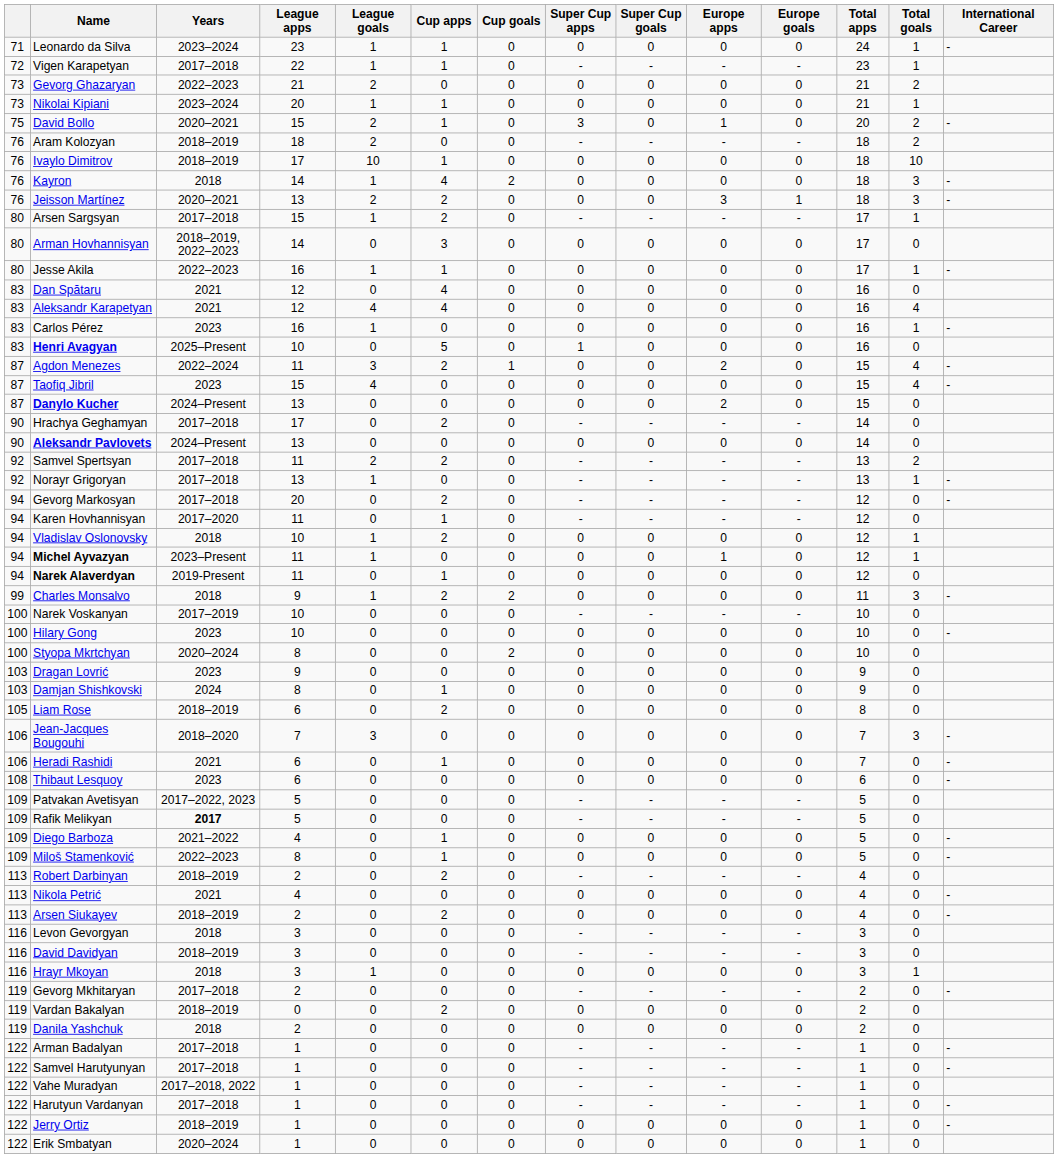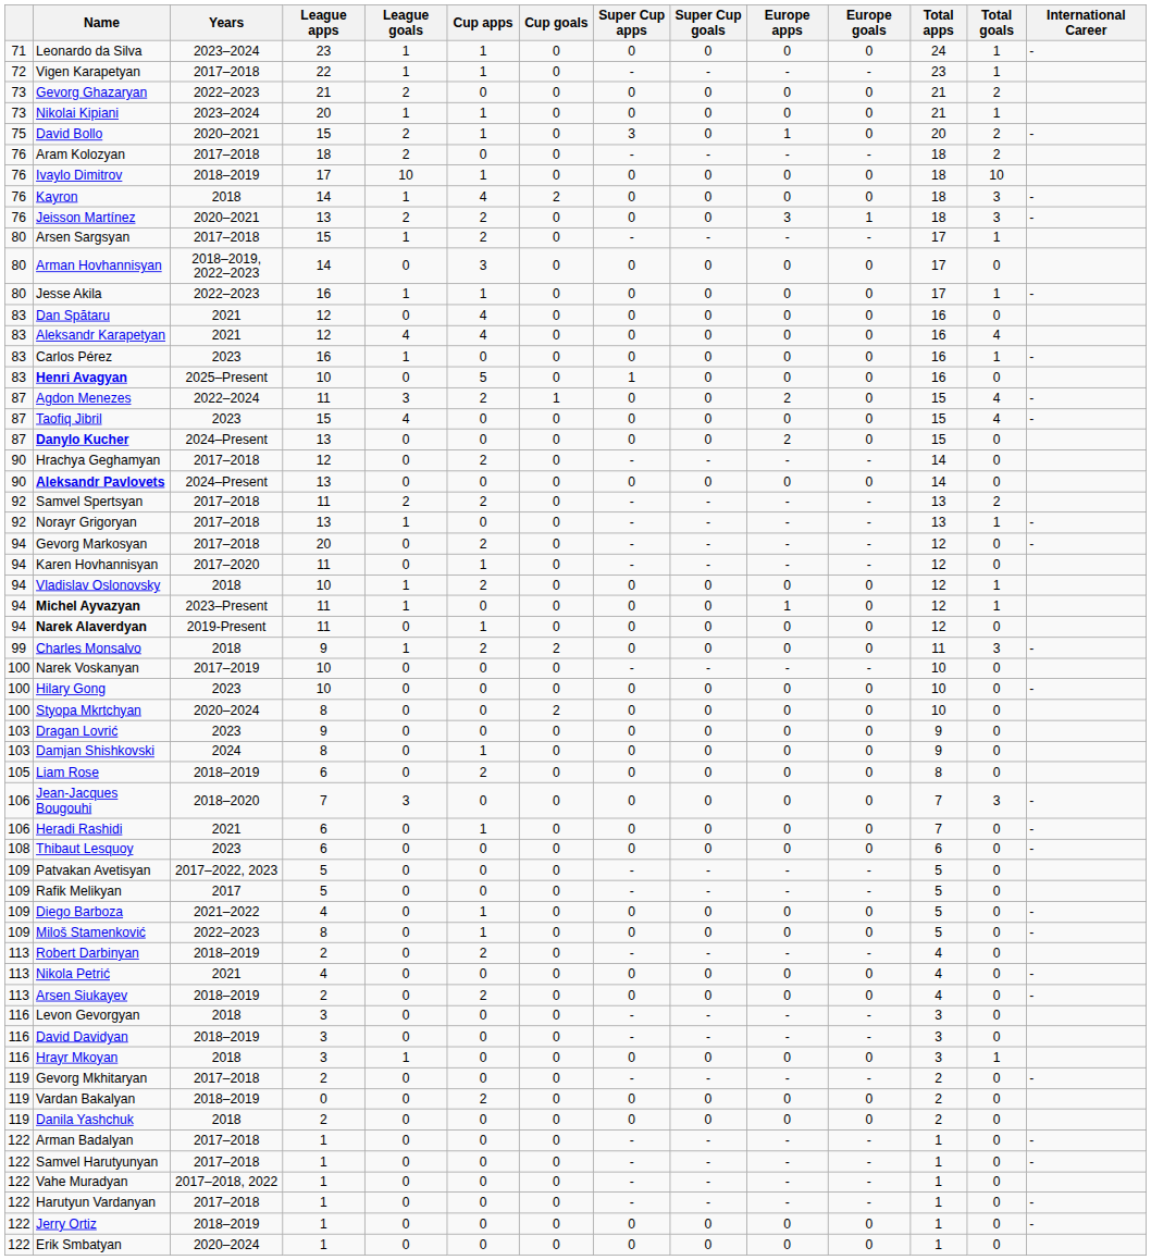 <table class="wikitable sortable"  style="text-align:center; font-size:90%; ">
 <tr>
 <th width=20px></th>
 <th width=250px>Name</th>
 <th width=250px>Years</th>
 <th width=150px>League apps</th>
 <th width=150px>League goals</th>
 <th width=150px>Cup apps</th>
 <th width=150px>Cup goals</th>
 <th width=150px>Super Cup apps</th>
 <th width=150px>Super Cup goals</th>
 <th width=150px>Europe apps</th>
 <th width=150px>Europe goals</th>
 <th width=100px>Total apps</th>
 <th width=100px>Total goals</th>
 <th width=200px>International Career</th>
 </tr>
 <tr>
 <td>71</td>
 <td align="left"> Leonardo da Silva</td>
 <td>2023–2024</td>
 <td>23</td>
 <td>1</td>
 <td>1</td>
 <td>0</td>
 <td>0</td>
 <td>0</td>
 <td>0</td>
 <td>0</td>
 <td>24</td>
 <td>1</td>
 <td align=left>-</td>
 </tr>
 <tr>
 <td>72</td>
 <td align="left"> Vigen Karapetyan</td>
 <td>2017–2018</td>
 <td>22</td>
 <td>1</td>
 <td>1</td>
 <td>0</td>
 <td>-</td>
 <td>-</td>
 <td>-</td>
 <td>-</td>
 <td>23</td>
 <td>1</td>
 <td align=left></td>
 </tr>
 <tr>
 <td>73</td>
 <td align="left"> <a href='#'>Gevorg Ghazaryan</a></td>
 <td>2022–2023</td>
 <td>21</td>
 <td>2</td>
 <td>0</td>
 <td>0</td>
 <td>0</td>
 <td>0</td>
 <td>0</td>
 <td>0</td>
 <td>21</td>
 <td>2</td>
 <td align=left></td>
 </tr>
 <tr>
 <td>73</td>
 <td align="left"> <a href='#'>Nikolai Kipiani</a></td>
 <td>2023–2024</td>
 <td>20</td>
 <td>1</td>
 <td>1</td>
 <td>0</td>
 <td>0</td>
 <td>0</td>
 <td>0</td>
 <td>0</td>
 <td>21</td>
 <td>1</td>
 <td align=left></td>
 </tr>
 <tr>
 <td>75</td>
 <td align="left"> <a href='#'>David Bollo</a></td>
 <td>2020–2021</td>
 <td>15</td>
 <td>2</td>
 <td>1</td>
 <td>0</td>
 <td>3</td>
 <td>0</td>
 <td>1</td>
 <td>0</td>
 <td>20</td>
 <td>2</td>
 <td align=left>-</td>
 </tr>
 <tr>
 <td>76</td>
 <td align="left"> Aram Kolozyan</td>
-<td>2018–2019</td>
+<td>2017–2018</td>
 <td>18</td>
 <td>2</td>
 <td>0</td>
 <td>0</td>
 <td>-</td>
 <td>-</td>
 <td>-</td>
 <td>-</td>
 <td>18</td>
 <td>2</td>
 <td align=left></td>
 </tr>
 <tr>
 <td>76</td>
 <td align="left"> <a href='#'>Ivaylo Dimitrov</a></td>
 <td>2018–2019</td>
 <td>17</td>
 <td>10</td>
 <td>1</td>
 <td>0</td>
 <td>0</td>
 <td>0</td>
 <td>0</td>
 <td>0</td>
 <td>18</td>
 <td>10</td>
 <td align=left></td>
 </tr>
 <tr>
 <td>76</td>
 <td align="left"> <a href='#'>Kayron</a></td>
 <td>2018</td>
 <td>14</td>
 <td>1</td>
 <td>4</td>
 <td>2</td>
 <td>0</td>
 <td>0</td>
 <td>0</td>
 <td>0</td>
 <td>18</td>
 <td>3</td>
 <td align=left>-</td>
 </tr>
 <tr>
 <td>76</td>
 <td align="left"> <a href='#'>Jeisson Martínez</a></td>
 <td>2020–2021</td>
 <td>13</td>
 <td>2</td>
 <td>2</td>
 <td>0</td>
 <td>0</td>
 <td>0</td>
 <td>3</td>
 <td>1</td>
 <td>18</td>
 <td>3</td>
 <td align=left>-</td>
 </tr>
 <tr>
 <td>80</td>
 <td align="left"> Arsen Sargsyan</td>
 <td>2017–2018</td>
 <td>15</td>
 <td>1</td>
 <td>2</td>
 <td>0</td>
 <td>-</td>
 <td>-</td>
 <td>-</td>
 <td>-</td>
 <td>17</td>
 <td>1</td>
 <td align=left></td>
 </tr>
 <tr>
 <td>80</td>
 <td align="left"> <a href='#'>Arman Hovhannisyan</a></td>
 <td>2018–2019, 2022–2023</td>
 <td>14</td>
 <td>0</td>
 <td>3</td>
 <td>0</td>
 <td>0</td>
 <td>0</td>
 <td>0</td>
 <td>0</td>
 <td>17</td>
 <td>0</td>
 <td align=left></td>
 </tr>
 <tr>
 <td>80</td>
 <td align="left"> Jesse Akila</td>
 <td>2022–2023</td>
 <td>16</td>
 <td>1</td>
 <td>1</td>
 <td>0</td>
 <td>0</td>
 <td>0</td>
 <td>0</td>
 <td>0</td>
 <td>17</td>
 <td>1</td>
 <td align=left>-</td>
 </tr>
 <tr>
 <td>83</td>
 <td align="left"> <a href='#'>Dan Spătaru</a></td>
 <td>2021</td>
 <td>12</td>
 <td>0</td>
 <td>4</td>
 <td>0</td>
 <td>0</td>
 <td>0</td>
 <td>0</td>
 <td>0</td>
 <td>16</td>
 <td>0</td>
 <td align=left></td>
 </tr>
 <tr>
 <td>83</td>
 <td align="left"> <a href='#'>Aleksandr Karapetyan</a></td>
 <td>2021</td>
 <td>12</td>
 <td>4</td>
 <td>4</td>
 <td>0</td>
 <td>0</td>
 <td>0</td>
 <td>0</td>
 <td>0</td>
 <td>16</td>
 <td>4</td>
 <td align=left></td>
 </tr>
 <tr>
 <td>83</td>
 <td align="left"> Carlos Pérez</td>
 <td>2023</td>
 <td>16</td>
 <td>1</td>
 <td>0</td>
 <td>0</td>
 <td>0</td>
 <td>0</td>
 <td>0</td>
 <td>0</td>
 <td>16</td>
 <td>1</td>
 <td align=left>-</td>
 </tr>
 <tr>
 <td>83</td>
 <td align="left"> <strong><a href='#'>Henri Avagyan</a></strong></td>
 <td>2025–Present</td>
 <td>10</td>
 <td>0</td>
 <td>5</td>
 <td>0</td>
 <td>1</td>
 <td>0</td>
 <td>0</td>
 <td>0</td>
 <td>16</td>
 <td>0</td>
 <td align=left></td>
 </tr>
 <tr>
 <td>87</td>
 <td align="left"> <a href='#'>Agdon Menezes</a></td>
 <td>2022–2024</td>
 <td>11</td>
 <td>3</td>
 <td>2</td>
 <td>1</td>
 <td>0</td>
 <td>0</td>
 <td>2</td>
 <td>0</td>
 <td>15</td>
 <td>4</td>
 <td align=left>-</td>
 </tr>
 <tr>
 <td>87</td>
 <td align="left"> <a href='#'>Taofiq Jibril</a></td>
 <td>2023</td>
 <td>15</td>
 <td>4</td>
 <td>0</td>
 <td>0</td>
 <td>0</td>
 <td>0</td>
 <td>0</td>
 <td>0</td>
 <td>15</td>
 <td>4</td>
 <td align=left>-</td>
 </tr>
 <tr>
 <td>87</td>
 <td align="left"> <strong><a href='#'>Danylo Kucher</a></strong></td>
 <td>2024–Present</td>
 <td>13</td>
 <td>0</td>
 <td>0</td>
 <td>0</td>
 <td>0</td>
 <td>0</td>
 <td>2</td>
 <td>0</td>
 <td>15</td>
 <td>0</td>
 <td align=left></td>
 </tr>
 <tr>
 <td>90</td>
 <td align="left"> Hrachya Geghamyan</td>
 <td>2017–2018</td>
-<td>17</td>
+<td>12</td>
 <td>0</td>
 <td>2</td>
 <td>0</td>
 <td>-</td>
 <td>-</td>
 <td>-</td>
 <td>-</td>
 <td>14</td>
 <td>0</td>
 <td align=left></td>
 </tr>
 <tr>
 <td>90</td>
 <td align="left"> <strong><a href='#'>Aleksandr Pavlovets</a></strong></td>
 <td>2024–Present</td>
 <td>13</td>
 <td>0</td>
 <td>0</td>
 <td>0</td>
 <td>0</td>
 <td>0</td>
 <td>0</td>
 <td>0</td>
 <td>14</td>
 <td>0</td>
 <td align=left></td>
 </tr>
 <tr>
 <td>92</td>
 <td align="left"> Samvel Spertsyan</td>
 <td>2017–2018</td>
 <td>11</td>
 <td>2</td>
 <td>2</td>
 <td>0</td>
 <td>-</td>
 <td>-</td>
 <td>-</td>
 <td>-</td>
 <td>13</td>
 <td>2</td>
 <td align=left></td>
 </tr>
 <tr>
 <td>92</td>
 <td align="left"> Norayr Grigoryan</td>
 <td>2017–2018</td>
 <td>13</td>
 <td>1</td>
 <td>0</td>
 <td>0</td>
 <td>-</td>
 <td>-</td>
 <td>-</td>
 <td>-</td>
 <td>13</td>
 <td>1</td>
 <td align=left>-</td>
 </tr>
 <tr>
 <td>94</td>
 <td align="left"> Gevorg Markosyan</td>
 <td>2017–2018</td>
 <td>20</td>
 <td>0</td>
 <td>2</td>
 <td>0</td>
 <td>-</td>
 <td>-</td>
 <td>-</td>
 <td>-</td>
 <td>12</td>
 <td>0</td>
 <td align=left>-</td>
 </tr>
 <tr>
 <td>94</td>
 <td align="left"> Karen Hovhannisyan</td>
 <td>2017–2020</td>
 <td>11</td>
 <td>0</td>
 <td>1</td>
 <td>0</td>
 <td>-</td>
 <td>-</td>
 <td>-</td>
 <td>-</td>
 <td>12</td>
 <td>0</td>
 <td align=left></td>
 </tr>
 <tr>
 <td>94</td>
 <td align="left"> <a href='#'>Vladislav Oslonovsky</a></td>
 <td>2018</td>
 <td>10</td>
 <td>1</td>
 <td>2</td>
 <td>0</td>
 <td>0</td>
 <td>0</td>
 <td>0</td>
 <td>0</td>
 <td>12</td>
 <td>1</td>
 <td align=left></td>
 </tr>
 <tr>
 <td>94</td>
 <td align="left"> <strong>Michel Ayvazyan</strong></td>
 <td>2023–Present</td>
 <td>11</td>
 <td>1</td>
 <td>0</td>
 <td>0</td>
 <td>0</td>
 <td>0</td>
 <td>1</td>
 <td>0</td>
 <td>12</td>
 <td>1</td>
 <td align=left></td>
 </tr>
 <tr>
 <td>94</td>
 <td align="left"> <strong>Narek Alaverdyan</strong></td>
 <td>2019-Present</td>
 <td>11</td>
 <td>0</td>
 <td>1</td>
 <td>0</td>
 <td>0</td>
 <td>0</td>
 <td>0</td>
 <td>0</td>
 <td>12</td>
 <td>0</td>
 <td align=left></td>
 </tr>
 <tr>
 <td>99</td>
 <td align="left"> <a href='#'>Charles Monsalvo</a></td>
 <td>2018</td>
 <td>9</td>
 <td>1</td>
 <td>2</td>
 <td>2</td>
 <td>0</td>
 <td>0</td>
 <td>0</td>
 <td>0</td>
 <td>11</td>
 <td>3</td>
 <td align=left>-</td>
 </tr>
 <tr>
 <td>100</td>
 <td align="left"> Narek Voskanyan</td>
 <td>2017–2019</td>
 <td>10</td>
 <td>0</td>
 <td>0</td>
 <td>0</td>
 <td>-</td>
 <td>-</td>
 <td>-</td>
 <td>-</td>
 <td>10</td>
 <td>0</td>
 <td align=left></td>
 </tr>
 <tr>
 <td>100</td>
 <td align="left"> <a href='#'>Hilary Gong</a></td>
 <td>2023</td>
 <td>10</td>
 <td>0</td>
 <td>0</td>
 <td>0</td>
 <td>0</td>
 <td>0</td>
 <td>0</td>
 <td>0</td>
 <td>10</td>
 <td>0</td>
 <td align=left>-</td>
 </tr>
 <tr>
 <td>100</td>
 <td align="left"> <a href='#'>Styopa Mkrtchyan</a></td>
 <td>2020–2024</td>
 <td>8</td>
 <td>0</td>
 <td>0</td>
 <td>2</td>
 <td>0</td>
 <td>0</td>
 <td>0</td>
 <td>0</td>
 <td>10</td>
 <td>0</td>
 <td align=left></td>
 </tr>
 <tr>
 <td>103</td>
 <td align="left"> <a href='#'>Dragan Lovrić</a></td>
 <td>2023</td>
 <td>9</td>
 <td>0</td>
 <td>0</td>
 <td>0</td>
 <td>0</td>
 <td>0</td>
 <td>0</td>
 <td>0</td>
 <td>9</td>
 <td>0</td>
 <td align=left></td>
 </tr>
 <tr>
 <td>103</td>
 <td align="left"> <a href='#'>Damjan Shishkovski</a></td>
 <td>2024</td>
 <td>8</td>
 <td>0</td>
 <td>1</td>
 <td>0</td>
 <td>0</td>
 <td>0</td>
 <td>0</td>
 <td>0</td>
 <td>9</td>
 <td>0</td>
 <td align=left></td>
 </tr>
 <tr>
 <td>105</td>
 <td align="left"> <a href='#'>Liam Rose</a></td>
 <td>2018–2019</td>
 <td>6</td>
 <td>0</td>
 <td>2</td>
 <td>0</td>
 <td>0</td>
 <td>0</td>
 <td>0</td>
 <td>0</td>
 <td>8</td>
 <td>0</td>
 <td align=left></td>
 </tr>
 <tr>
 <td>106</td>
 <td align="left"> <a href='#'>Jean-Jacques Bougouhi</a></td>
 <td>2018–2020</td>
 <td>7</td>
 <td>3</td>
 <td>0</td>
 <td>0</td>
 <td>0</td>
 <td>0</td>
 <td>0</td>
 <td>0</td>
 <td>7</td>
 <td>3</td>
 <td align=left>-</td>
 </tr>
 <tr>
 <td>106</td>
 <td align="left"> <a href='#'>Heradi Rashidi</a></td>
 <td>2021</td>
 <td>6</td>
 <td>0</td>
 <td>1</td>
 <td>0</td>
 <td>0</td>
 <td>0</td>
 <td>0</td>
 <td>0</td>
 <td>7</td>
 <td>0</td>
 <td align=left>-</td>
 </tr>
 <tr>
 <td>108</td>
 <td align="left"> <a href='#'>Thibaut Lesquoy</a></td>
 <td>2023</td>
 <td>6</td>
 <td>0</td>
 <td>0</td>
 <td>0</td>
 <td>0</td>
 <td>0</td>
 <td>0</td>
 <td>0</td>
 <td>6</td>
 <td>0</td>
 <td align=left>-</td>
 </tr>
 <tr>
 <td>109</td>
 <td align="left"> Patvakan Avetisyan</td>
 <td>2017–2022, 2023</td>
 <td>5</td>
 <td>0</td>
 <td>0</td>
 <td>0</td>
 <td>-</td>
 <td>-</td>
 <td>-</td>
 <td>-</td>
 <td>5</td>
 <td>0</td>
 <td align=left></td>
 </tr>
 <tr>
 <td>109</td>
 <td align="left"> Rafik Melikyan</td>
-<td><strong>2017</strong></td>
+<td>2017</td>
 <td>5</td>
 <td>0</td>
 <td>0</td>
 <td>0</td>
 <td>-</td>
 <td>-</td>
 <td>-</td>
 <td>-</td>
 <td>5</td>
 <td>0</td>
 <td align=left></td>
 </tr>
 <tr>
 <td>109</td>
 <td align="left"> <a href='#'>Diego Barboza</a></td>
 <td>2021–2022</td>
 <td>4</td>
 <td>0</td>
 <td>1</td>
 <td>0</td>
 <td>0</td>
 <td>0</td>
 <td>0</td>
 <td>0</td>
 <td>5</td>
 <td>0</td>
 <td align=left>-</td>
 </tr>
 <tr>
 <td>109</td>
 <td align="left"> <a href='#'>Miloš Stamenković</a></td>
 <td>2022–2023</td>
 <td>8</td>
 <td>0</td>
 <td>1</td>
 <td>0</td>
 <td>0</td>
 <td>0</td>
 <td>0</td>
 <td>0</td>
 <td>5</td>
 <td>0</td>
 <td align=left>-</td>
 </tr>
 <tr>
 <td>113</td>
 <td align="left"> <a href='#'>Robert Darbinyan</a></td>
 <td>2018–2019</td>
 <td>2</td>
 <td>0</td>
 <td>2</td>
 <td>0</td>
 <td>-</td>
 <td>-</td>
 <td>-</td>
 <td>-</td>
 <td>4</td>
 <td>0</td>
 <td align=left></td>
 </tr>
 <tr>
 <td>113</td>
 <td align="left"> <a href='#'>Nikola Petrić</a></td>
 <td>2021</td>
 <td>4</td>
 <td>0</td>
 <td>0</td>
 <td>0</td>
 <td>0</td>
 <td>0</td>
 <td>0</td>
 <td>0</td>
 <td>4</td>
 <td>0</td>
 <td align=left>-</td>
 </tr>
 <tr>
 <td>113</td>
 <td align="left"> <a href='#'>Arsen Siukayev</a></td>
 <td>2018–2019</td>
 <td>2</td>
 <td>0</td>
 <td>2</td>
 <td>0</td>
 <td>0</td>
 <td>0</td>
 <td>0</td>
 <td>0</td>
 <td>4</td>
 <td>0</td>
 <td align=left>-</td>
 </tr>
 <tr>
 <td>116</td>
 <td align="left"> Levon Gevorgyan</td>
 <td>2018</td>
 <td>3</td>
 <td>0</td>
 <td>0</td>
 <td>0</td>
 <td>-</td>
 <td>-</td>
 <td>-</td>
 <td>-</td>
 <td>3</td>
 <td>0</td>
 <td align=left></td>
 </tr>
 <tr>
 <td>116</td>
 <td align="left"> <a href='#'>David Davidyan</a></td>
 <td>2018–2019</td>
 <td>3</td>
 <td>0</td>
 <td>0</td>
 <td>0</td>
 <td>-</td>
 <td>-</td>
 <td>-</td>
 <td>-</td>
 <td>3</td>
 <td>0</td>
 <td align=left></td>
 </tr>
 <tr>
 <td>116</td>
 <td align="left"> <a href='#'>Hrayr Mkoyan</a></td>
 <td>2018</td>
 <td>3</td>
 <td>1</td>
 <td>0</td>
 <td>0</td>
 <td>0</td>
 <td>0</td>
 <td>0</td>
 <td>0</td>
 <td>3</td>
 <td>1</td>
 <td align=left></td>
 </tr>
 <tr>
 <td>119</td>
 <td align="left"> Gevorg Mkhitaryan</td>
 <td>2017–2018</td>
 <td>2</td>
 <td>0</td>
 <td>0</td>
 <td>0</td>
 <td>-</td>
 <td>-</td>
 <td>-</td>
 <td>-</td>
 <td>2</td>
 <td>0</td>
 <td align=left>-</td>
 </tr>
 <tr>
 <td>119</td>
 <td align="left"> Vardan Bakalyan</td>
 <td>2018–2019</td>
 <td>0</td>
 <td>0</td>
 <td>2</td>
 <td>0</td>
 <td>0</td>
 <td>0</td>
 <td>0</td>
 <td>0</td>
 <td>2</td>
 <td>0</td>
 <td align=left></td>
 </tr>
 <tr>
 <td>119</td>
 <td align="left"> <a href='#'>Danila Yashchuk</a></td>
 <td>2018</td>
 <td>2</td>
 <td>0</td>
 <td>0</td>
 <td>0</td>
 <td>0</td>
 <td>0</td>
 <td>0</td>
 <td>0</td>
 <td>2</td>
 <td>0</td>
 <td align=left></td>
 </tr>
 <tr>
 <td>122</td>
 <td align="left"> Arman Badalyan</td>
 <td>2017–2018</td>
 <td>1</td>
 <td>0</td>
 <td>0</td>
 <td>0</td>
 <td>-</td>
 <td>-</td>
 <td>-</td>
 <td>-</td>
 <td>1</td>
 <td>0</td>
 <td align=left>-</td>
 </tr>
 <tr>
 <td>122</td>
 <td align="left"> Samvel Harutyunyan</td>
 <td>2017–2018</td>
 <td>1</td>
 <td>0</td>
 <td>0</td>
 <td>0</td>
 <td>-</td>
 <td>-</td>
 <td>-</td>
 <td>-</td>
 <td>1</td>
 <td>0</td>
 <td align=left>-</td>
 </tr>
 <tr>
 <td>122</td>
 <td align="left"> Vahe Muradyan</td>
 <td>2017–2018, 2022</td>
 <td>1</td>
 <td>0</td>
 <td>0</td>
 <td>0</td>
 <td>-</td>
 <td>-</td>
 <td>-</td>
 <td>-</td>
 <td>1</td>
 <td>0</td>
 <td align=left></td>
 </tr>
 <tr>
 <td>122</td>
 <td align="left"> Harutyun Vardanyan</td>
 <td>2017–2018</td>
 <td>1</td>
 <td>0</td>
 <td>0</td>
 <td>0</td>
 <td>-</td>
 <td>-</td>
 <td>-</td>
 <td>-</td>
 <td>1</td>
 <td>0</td>
 <td align=left>-</td>
 </tr>
 <tr>
 <td>122</td>
 <td align="left"> <a href='#'>Jerry Ortiz</a></td>
 <td>2018–2019</td>
 <td>1</td>
 <td>0</td>
 <td>0</td>
 <td>0</td>
 <td>0</td>
 <td>0</td>
 <td>0</td>
 <td>0</td>
 <td>1</td>
 <td>0</td>
 <td align=left>-</td>
 </tr>
 <tr>
 <td>122</td>
 <td align="left"> Erik Smbatyan</td>
 <td>2020–2024</td>
 <td>1</td>
 <td>0</td>
 <td>0</td>
 <td>0</td>
 <td>0</td>
 <td>0</td>
 <td>0</td>
 <td>0</td>
 <td>1</td>
 <td>0</td>
 <td align=left></td>
 </tr>
 </table>
